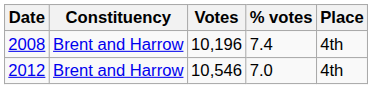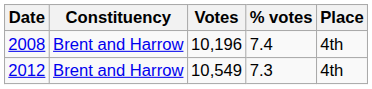 <table class="wikitable">
 <tr>
 <th>Date</th>
 <th>Constituency</th>
 <th>Votes</th>
 <th>% votes</th>
 <th>Place</th>
 </tr>
 <tr>
 <td><a href='#'>2008</a></td>
 <td><a href='#'>Brent and Harrow</a></td>
 <td>10,196</td>
 <td>7.4</td>
 <td>4th</td>
 </tr>
 <tr>
 <td><a href='#'>2012</a></td>
 <td><a href='#'>Brent and Harrow</a></td>
-<td>10,546</td>
-<td>7.0</td>
+<td>10,549</td>
+<td>7.3</td>
 <td>4th</td>
 </tr>
 </table>
